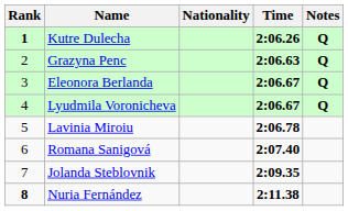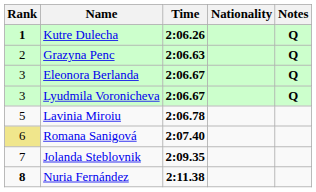 <table class="wikitable sortable" style="text-align:center">
 <tr>
 <th>Rank</th>
 <th>Name</th>
+<th>Time</th>
 <th>Nationality</th>
-<th>Time</th>
 <th>Notes</th>
 </tr>
 <tr bgcolor=ccffcc>
 <td><strong>1</strong></td>
 <td align=left><a href='#'>Kutre Dulecha</a></td>
+<td><strong>2:06.26</strong></td>
 <td align=left></td>
-<td><strong>2:06.26</strong></td>
 <td><strong>Q</strong></td>
 </tr>
 <tr bgcolor=ccffcc>
 <td>2</td>
 <td align=left><a href='#'>Grazyna Penc</a></td>
+<td><strong>2:06.63</strong></td>
 <td align=left></td>
-<td><strong>2:06.63</strong></td>
 <td><strong>Q</strong></td>
 </tr>
 <tr bgcolor=ccffcc>
 <td>3</td>
 <td align=left><a href='#'>Eleonora Berlanda</a></td>
+<td><strong>2:06.67</strong></td>
 <td align=left></td>
-<td><strong>2:06.67</strong></td>
 <td><strong>Q</strong></td>
 </tr>
 <tr bgcolor=ccffcc>
-<td>4</td>
+<td>3</td>
 <td align=left><a href='#'>Lyudmila Voronicheva</a></td>
+<td><strong>2:06.67</strong></td>
 <td align=left></td>
-<td><strong>2:06.67</strong></td>
 <td><strong>Q</strong></td>
 </tr>
 <tr>
 <td>5</td>
 <td align=left><a href='#'>Lavinia Miroiu</a></td>
+<td><strong>2:06.78</strong></td>
 <td align=left></td>
-<td><strong>2:06.78</strong></td>
 <td></td>
 </tr>
 <tr>
-<td>6</td>
+<td style="background: khaki;">6</td>
 <td align=left><a href='#'>Romana Sanigová</a></td>
+<td><strong>2:07.40</strong></td>
 <td align=left></td>
-<td><strong>2:07.40</strong></td>
 <td></td>
 </tr>
 <tr>
 <td>7</td>
 <td align=left><a href='#'>Jolanda Steblovnik</a></td>
+<td><strong>2:09.35</strong></td>
 <td align=left></td>
-<td><strong>2:09.35</strong></td>
 <td></td>
 </tr>
 <tr>
 <td><strong>8</strong></td>
 <td align=left><a href='#'>Nuria Fernández</a></td>
+<td><strong>2:11.38</strong></td>
 <td align=left></td>
-<td><strong>2:11.38</strong></td>
 <td></td>
 </tr>
 </table>
